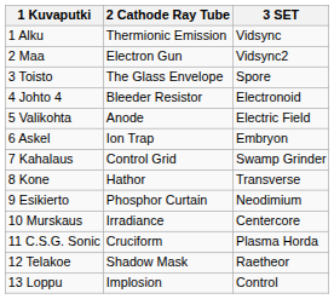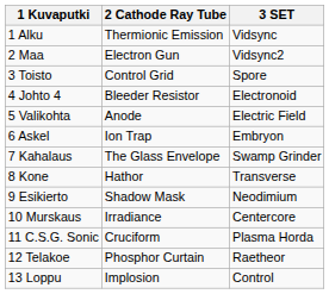 <table class="wikitable" border="1">
 <tr>
 <th>1 Kuvaputki</th>
 <th>2 Cathode Ray Tube</th>
 <th>3 SET</th>
 </tr>
 <tr>
 <td>1 Alku</td>
 <td>Thermionic Emission</td>
 <td>Vidsync</td>
 </tr>
 <tr>
 <td>2 Maa</td>
 <td>Electron Gun</td>
 <td>Vidsync2</td>
 </tr>
 <tr>
 <td>3 Toisto</td>
-<td>The Glass Envelope</td>
+<td>Control Grid</td>
 <td>Spore</td>
 </tr>
 <tr>
 <td>4 Johto 4</td>
 <td>Bleeder Resistor</td>
 <td>Electronoid</td>
 </tr>
 <tr>
 <td>5 Valikohta</td>
 <td>Anode</td>
 <td>Electric Field</td>
 </tr>
 <tr>
 <td>6 Askel</td>
 <td>Ion Trap</td>
 <td>Embryon</td>
 </tr>
 <tr>
 <td>7 Kahalaus</td>
-<td>Control Grid</td>
+<td>The Glass Envelope</td>
 <td>Swamp Grinder</td>
 </tr>
 <tr>
 <td>8 Kone</td>
 <td>Hathor</td>
 <td>Transverse</td>
 </tr>
 <tr>
 <td>9 Esikierto</td>
-<td>Phosphor Curtain</td>
+<td>Shadow Mask</td>
 <td>Neodimium</td>
 </tr>
 <tr>
 <td>10 Murskaus</td>
 <td>Irradiance</td>
 <td>Centercore</td>
 </tr>
 <tr>
 <td>11 C.S.G. Sonic</td>
 <td>Cruciform</td>
 <td>Plasma Horda</td>
 </tr>
 <tr>
 <td>12 Telakoe</td>
-<td>Shadow Mask</td>
+<td>Phosphor Curtain</td>
 <td>Raetheor</td>
 </tr>
 <tr>
 <td>13 Loppu</td>
 <td>Implosion</td>
 <td>Control</td>
 </tr>
 </table>
